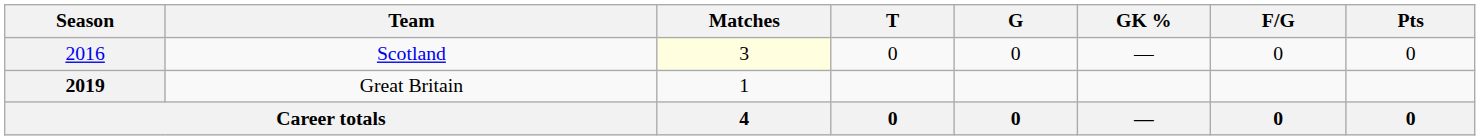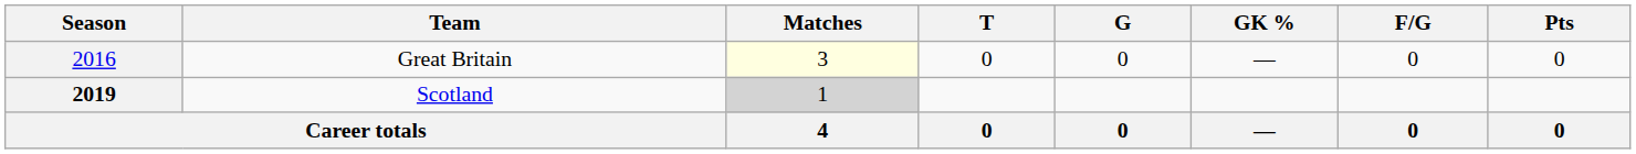 <table class="wikitable sortable"  style="font-size:90%; text-align:center; width:85%;">
 <tr>
 <th width=2%>Season</th>
 <th width=8%>Team</th>
 <th width=2%>Matches</th>
 <th width=2%>T</th>
 <th width=2%>G</th>
 <th width=2%>GK %</th>
 <th width=2%>F/G</th>
 <th width=2%>Pts</th>
 </tr>
 <tr>
 <th scope="row" style="text-align:center; font-weight:normal"><a href='#'>2016</a></th>
-<td style="text-align:center;"> <a href='#'>Scotland</a></td>
+<td>Great Britain</td>
 <td style="background: lightyellow;">3</td>
 <td>0</td>
 <td>0</td>
 <td>—</td>
 <td>0</td>
 <td>0</td>
 </tr>
 <tr>
 <th>2019</th>
-<td>Great Britain</td>
-<td>1</td>
+<td style="text-align:center;"> <a href='#'>Scotland</a></td>
+<td style="background: lightgrey;">1</td>
 <td></td>
 <td></td>
 <td></td>
 <td></td>
 <td></td>
 </tr>
 <tr class="sortbottom">
 <th colspan="2">Career totals</th>
 <th>4</th>
 <th>0</th>
 <th>0</th>
 <th>—</th>
 <th>0</th>
 <th>0</th>
 </tr>
 </table>
